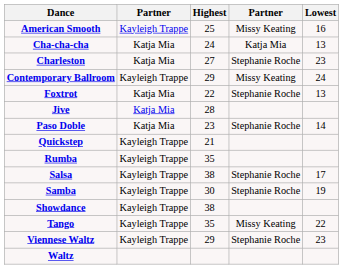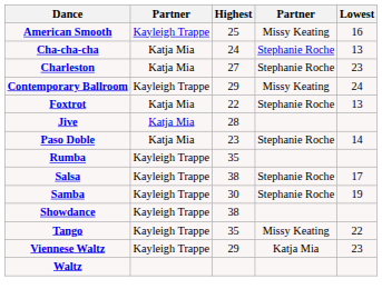 <table class="wikitable sortable collapsed">
 <tr style="text-align:Center; background:cc;">
 <th>Dance</th>
 <th>Partner</th>
 <th>Highest</th>
 <th>Partner</th>
 <th>Lowest</th>
 </tr>
 <tr style="text-align: center; background:#faf6f6">
 <td><strong><a href='#'>American Smooth</a></strong></td>
 <td><a href='#'>Kayleigh Trappe</a></td>
 <td>25</td>
 <td>Missy Keating</td>
 <td>16</td>
 </tr>
 <tr style="text-align: center; background:#faf6f6">
 <td><strong><a href='#'>Cha-cha-cha</a></strong></td>
 <td>Katja Mia</td>
 <td>24</td>
-<td>Katja Mia</td>
+<td><a href='#'>Stephanie Roche</a></td>
 <td>13</td>
 </tr>
 <tr style="text-align: center; background:#faf6f6">
 <td><strong><a href='#'>Charleston</a></strong></td>
 <td>Katja Mia</td>
 <td>27</td>
 <td>Stephanie Roche</td>
 <td>23</td>
 </tr>
 <tr style="text-align: center; background:#faf6f6">
 <td><strong><a href='#'>Contemporary Ballroom</a></strong></td>
 <td>Kayleigh Trappe</td>
 <td>29</td>
 <td>Missy Keating</td>
 <td>24</td>
 </tr>
 <tr style="text-align: center; background:#faf6f6">
 <td><strong><a href='#'>Foxtrot</a></strong></td>
 <td>Katja Mia</td>
 <td>22</td>
 <td>Stephanie Roche</td>
 <td>13</td>
 </tr>
 <tr style="text-align: center; background:#faf6f6">
 <td><strong><a href='#'>Jive</a></strong></td>
 <td><a href='#'>Katja Mia</a></td>
 <td>28</td>
 <td></td>
 <td></td>
 </tr>
 <tr style="text-align: center; background:#faf6f6">
 <td><strong><a href='#'>Paso Doble</a></strong></td>
 <td>Katja Mia</td>
 <td>23</td>
 <td>Stephanie Roche</td>
 <td>14</td>
-</tr>
-<tr style="text-align: center; background:#faf6f6">
-<td><strong><a href='#'>Quickstep</a></strong></td>
-<td>Kayleigh Trappe</td>
-<td>21</td>
-<td></td>
-<td></td>
 </tr>
 <tr style="text-align: center; background:#faf6f6">
 <td><strong><a href='#'>Rumba</a></strong></td>
 <td>Kayleigh Trappe</td>
 <td>35</td>
 <td></td>
 <td></td>
 </tr>
 <tr style="text-align: center; background:#faf6f6">
 <td><strong><a href='#'>Salsa</a></strong></td>
 <td>Kayleigh Trappe</td>
 <td>38</td>
 <td>Stephanie Roche</td>
 <td>17</td>
 </tr>
 <tr style="text-align: center; background:#faf6f6">
 <td><strong><a href='#'>Samba</a></strong></td>
 <td>Kayleigh Trappe</td>
 <td>30</td>
 <td>Stephanie Roche</td>
 <td>19</td>
 </tr>
 <tr style="text-align: center; background:#faf6f6">
 <td><strong><a href='#'>Showdance</a></strong></td>
 <td>Kayleigh Trappe</td>
 <td>38</td>
 <td></td>
 <td></td>
 </tr>
 <tr style="text-align: center; background:#faf6f6">
 <td><strong><a href='#'>Tango</a></strong></td>
 <td>Kayleigh Trappe</td>
 <td>35</td>
 <td>Missy Keating</td>
 <td>22</td>
 </tr>
 <tr style="text-align: center; background:#faf6f6">
 <td><strong><a href='#'>Viennese Waltz</a></strong></td>
 <td>Kayleigh Trappe</td>
 <td>29</td>
-<td>Stephanie Roche</td>
+<td>Katja Mia</td>
 <td>23</td>
 </tr>
 <tr style="text-align: center; background:#faf6f6">
 <td><strong><a href='#'>Waltz</a></strong></td>
 <td></td>
 <td></td>
 <td></td>
 <td></td>
 </tr>
 </table>
